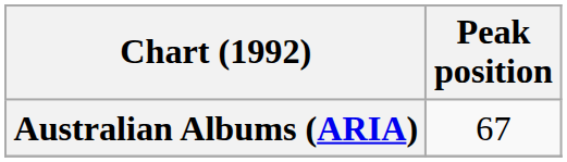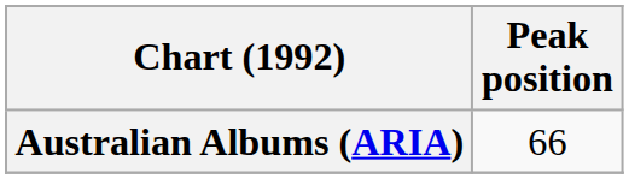 <table class="wikitable sortable plainrowheaders" style="text-align:center">
 <tr>
 <th scope="col">Chart (1992)</th>
 <th scope="col">Peak<br>position</th>
 </tr>
 <tr>
 <th scope="row">Australian Albums (<a href='#'>ARIA</a>)</th>
-<td>67</td>
+<td>66</td>
 </tr>
 <tr>
 </tr>
 <tr>
 </tr>
 <tr>
 </tr>
 </table>
